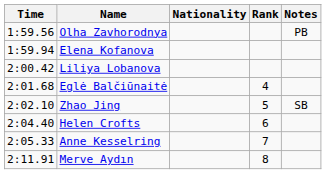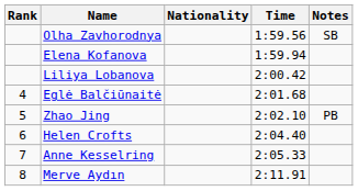 <table class="wikitable sortable" style="text-align:center">
 <tr>
-<th>Time</th>
+<th>Rank</th>
 <th>Name</th>
 <th>Nationality</th>
-<th>Rank</th>
+<th>Time</th>
 <th>Notes</th>
 </tr>
 <tr>
-<td>1:59.56</td>
+<td></td>
 <td align=left><a href='#'>Olha Zavhorodnya</a></td>
 <td align=left></td>
+<td>1:59.56</td>
+<td>SB</td>
+</tr>
+<tr>
 <td></td>
+<td align=left><a href='#'>Elena Kofanova</a></td>
+<td align=left></td>
+<td>1:59.94</td>
+<td></td>
+</tr>
+<tr>
+<td></td>
+<td align=left><a href='#'>Liliya Lobanova</a></td>
+<td align=left></td>
+<td>2:00.42</td>
+<td></td>
+</tr>
+<tr>
+<td>4</td>
+<td align=left><a href='#'>Eglė Balčiūnaitė</a></td>
+<td align=left></td>
+<td>2:01.68</td>
+<td></td>
+</tr>
+<tr>
+<td>5</td>
+<td align=left><a href='#'>Zhao Jing</a></td>
+<td align=left></td>
+<td>2:02.10</td>
 <td>PB</td>
 </tr>
 <tr>
-<td>1:59.94</td>
-<td align=left><a href='#'>Elena Kofanova</a></td>
+<td>6</td>
+<td align=left><a href='#'>Helen Crofts</a></td>
 <td align=left></td>
-<td></td>
+<td>2:04.40</td>
 <td></td>
 </tr>
 <tr>
-<td>2:00.42</td>
-<td align=left><a href='#'>Liliya Lobanova</a></td>
+<td>7</td>
+<td align=left><a href='#'>Anne Kesselring</a></td>
 <td align=left></td>
-<td></td>
+<td>2:05.33</td>
 <td></td>
 </tr>
 <tr>
-<td>2:01.68</td>
-<td align=left><a href='#'>Eglė Balčiūnaitė</a></td>
-<td align=left></td>
-<td>4</td>
-<td></td>
-</tr>
-<tr>
-<td>2:02.10</td>
-<td align=left><a href='#'>Zhao Jing</a></td>
-<td align=left></td>
-<td>5</td>
-<td>SB</td>
-</tr>
-<tr>
-<td>2:04.40</td>
-<td align=left><a href='#'>Helen Crofts</a></td>
-<td align=left></td>
-<td>6</td>
-<td></td>
-</tr>
-<tr>
-<td>2:05.33</td>
-<td align=left><a href='#'>Anne Kesselring</a></td>
-<td align=left></td>
-<td>7</td>
-<td></td>
-</tr>
-<tr>
-<td>2:11.91</td>
+<td>8</td>
 <td align=left><a href='#'>Merve Aydın</a></td>
 <td align=left></td>
-<td>8</td>
+<td>2:11.91</td>
 <td></td>
 </tr>
 </table>
